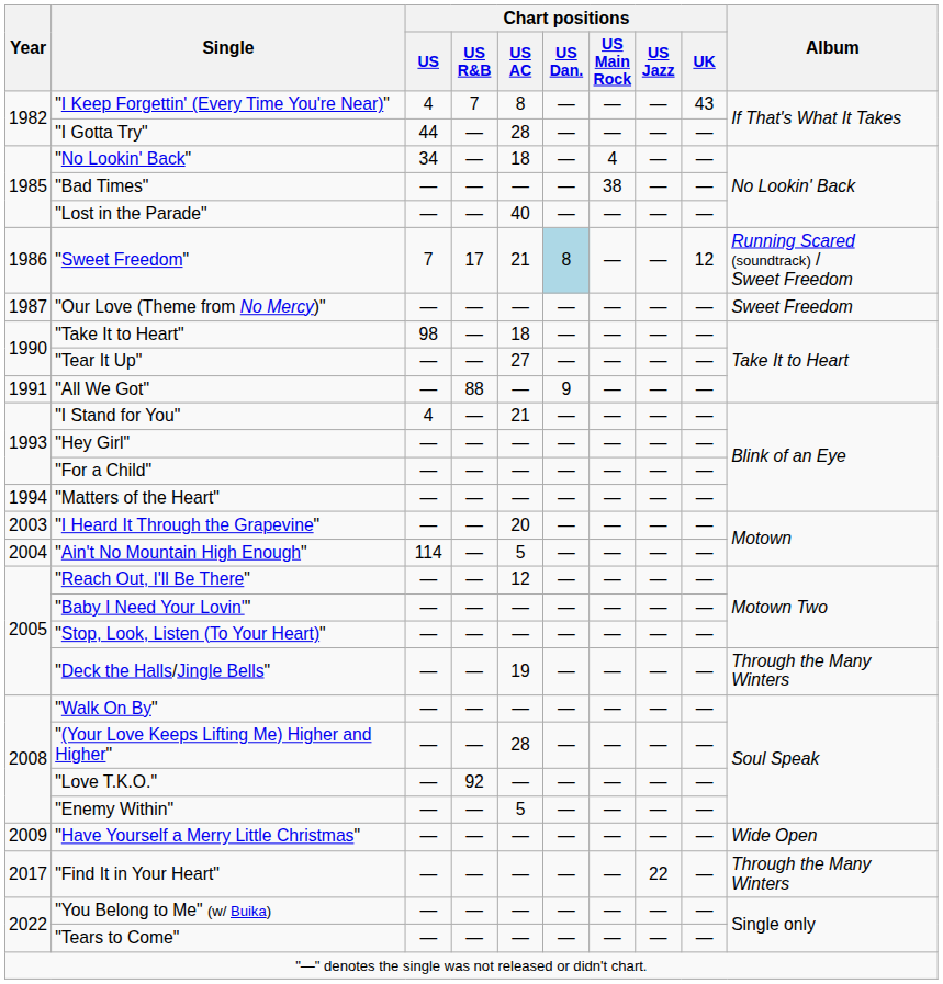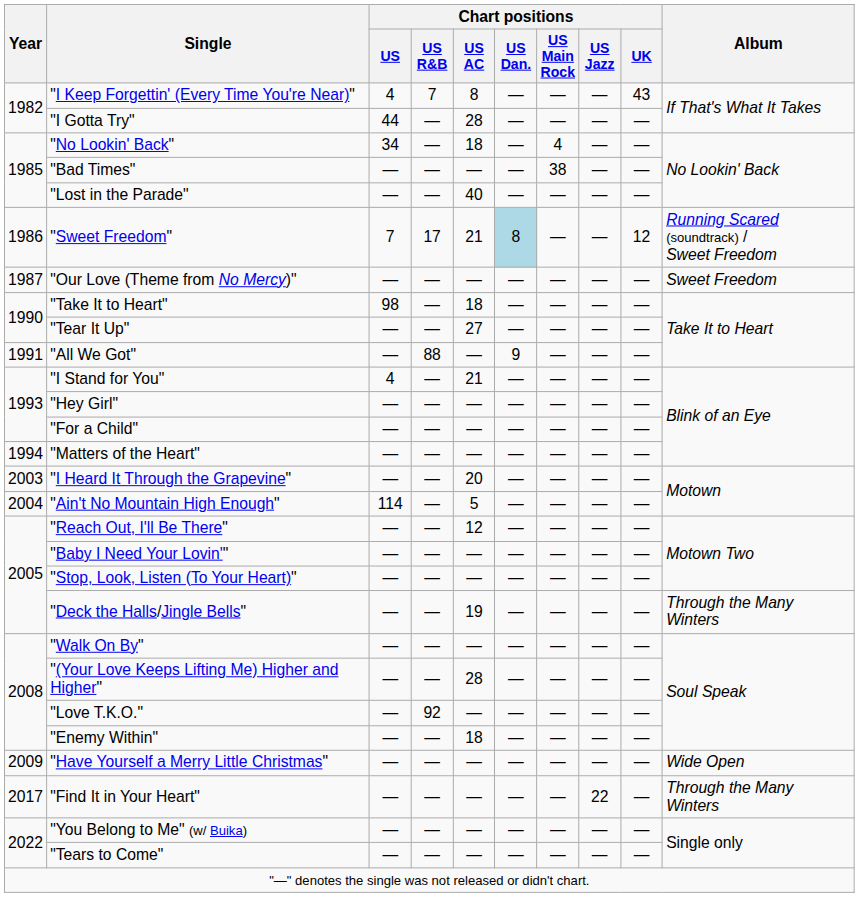 <table class="wikitable" style="text-align:center;">
 <tr>
 <th rowspan="2">Year</th>
 <th rowspan="2">Single</th>
 <th colspan="7">Chart positions</th>
 <th rowspan="2">Album</th>
 </tr>
 <tr>
 <th scope="col" style="width:2.5em;font-size:90%;"><a href='#'>US</a><br></th>
 <th scope="col" style="width:2.5em;font-size:90%;"><a href='#'>US R&B</a><br></th>
 <th scope="col" style="width:2.5em;font-size:90%;"><a href='#'>US AC</a><br></th>
 <th scope="col" style="width:2.5em;font-size:90%;"><a href='#'>US Dan.</a><br></th>
 <th scope="col" style="width:2.5em;font-size:90%;"><a href='#'>US Main Rock</a><br></th>
 <th scope="col" style="width:2.5em;font-size:90%;"><a href='#'>US Jazz</a><br></th>
 <th scope="col" style="width:2.5em;font-size:90%;"><a href='#'>UK</a> <br></th>
 </tr>
 <tr>
 <td rowspan="2">1982</td>
 <td align="left">"<a href='#'>I Keep Forgettin' (Every Time You're Near)</a>"</td>
 <td>4</td>
 <td>7</td>
 <td>8</td>
 <td>—</td>
 <td>—</td>
 <td>—</td>
 <td>43</td>
 <td align="left" rowspan="2"><em>If That's What It Takes</em></td>
 </tr>
 <tr>
 <td align="left">"I Gotta Try"</td>
 <td>44</td>
 <td>—</td>
 <td>28</td>
 <td>—</td>
 <td>—</td>
 <td>—</td>
 <td>—</td>
 </tr>
 <tr>
 <td rowspan="3">1985</td>
 <td align="left">"<a href='#'>No Lookin' Back</a>"</td>
 <td>34</td>
 <td>—</td>
 <td>18</td>
 <td>—</td>
 <td>4</td>
 <td>—</td>
 <td>—</td>
 <td align="left" rowspan="3"><em>No Lookin' Back</em></td>
 </tr>
 <tr>
 <td align="left">"Bad Times"</td>
 <td>—</td>
 <td>—</td>
 <td>—</td>
 <td>—</td>
 <td>38</td>
 <td>—</td>
 <td>—</td>
 </tr>
 <tr>
 <td align="left">"Lost in the Parade"</td>
 <td>—</td>
 <td>—</td>
 <td>40</td>
 <td>—</td>
 <td>—</td>
 <td>—</td>
 <td>—</td>
 </tr>
 <tr>
 <td>1986</td>
 <td align="left">"<a href='#'>Sweet Freedom</a>"</td>
 <td>7</td>
 <td>17</td>
 <td>21</td>
 <td style="background: lightblue;">8</td>
 <td>—</td>
 <td>—</td>
 <td>12</td>
 <td align="left"><em><a href='#'>Running Scared</a></em> <small>(soundtrack)</small> / <br> <em>Sweet Freedom</em></td>
 </tr>
 <tr>
 <td>1987</td>
 <td align="left">"Our Love (Theme from <em><a href='#'>No Mercy</a></em>)"</td>
 <td>—</td>
 <td>—</td>
 <td>—</td>
 <td>—</td>
 <td>—</td>
 <td>—</td>
 <td>—</td>
 <td align="left"><em>Sweet Freedom</em></td>
 </tr>
 <tr>
 <td rowspan="2">1990</td>
 <td align="left">"Take It to Heart"</td>
 <td>98</td>
 <td>—</td>
 <td>18</td>
 <td>—</td>
 <td>—</td>
 <td>—</td>
 <td>—</td>
 <td align="left" rowspan="3"><em>Take It to Heart</em></td>
 </tr>
 <tr>
 <td align="left">"Tear It Up"</td>
 <td>—</td>
 <td>—</td>
 <td>27</td>
 <td>—</td>
 <td>—</td>
 <td>—</td>
 <td>—</td>
 </tr>
 <tr>
 <td>1991</td>
 <td align="left">"All We Got"</td>
 <td>—</td>
 <td>88</td>
 <td>—</td>
 <td>9</td>
 <td>—</td>
 <td>—</td>
 <td>—</td>
 </tr>
 <tr>
 <td rowspan="3">1993</td>
 <td align="left">"I Stand for You"</td>
 <td>4</td>
 <td>—</td>
 <td>21</td>
 <td>—</td>
 <td>—</td>
 <td>—</td>
 <td>—</td>
 <td align="left" rowspan="4"><em>Blink of an Eye</em></td>
 </tr>
 <tr>
 <td align="left">"Hey Girl"</td>
 <td>—</td>
 <td>—</td>
 <td>—</td>
 <td>—</td>
 <td>—</td>
 <td>—</td>
 <td>—</td>
 </tr>
 <tr>
 <td align="left">"For a Child"</td>
 <td>—</td>
 <td>—</td>
 <td>—</td>
 <td>—</td>
 <td>—</td>
 <td>—</td>
 <td>—</td>
 </tr>
 <tr>
 <td>1994</td>
 <td align="left">"Matters of the Heart"</td>
 <td>—</td>
 <td>—</td>
 <td>—</td>
 <td>—</td>
 <td>—</td>
 <td>—</td>
 <td>—</td>
 </tr>
 <tr>
 <td>2003</td>
 <td align="left">"<a href='#'>I Heard It Through the Grapevine</a>"</td>
 <td>—</td>
 <td>—</td>
 <td>20</td>
 <td>—</td>
 <td>—</td>
 <td>—</td>
 <td>—</td>
 <td align="left" rowspan="2"><em>Motown</em></td>
 </tr>
 <tr>
 <td>2004</td>
 <td align="left">"<a href='#'>Ain't No Mountain High Enough</a>"</td>
 <td>114</td>
 <td>—</td>
 <td>5</td>
 <td>—</td>
 <td>—</td>
 <td>—</td>
 <td>—</td>
 </tr>
 <tr>
 <td rowspan="4">2005</td>
 <td align="left">"<a href='#'>Reach Out, I'll Be There</a>"</td>
 <td>—</td>
 <td>—</td>
 <td>12</td>
 <td>—</td>
 <td>—</td>
 <td>—</td>
 <td>—</td>
 <td align="left" rowspan="3"><em>Motown Two</em></td>
 </tr>
 <tr>
 <td align="left">"<a href='#'>Baby I Need Your Lovin'</a>"</td>
 <td>—</td>
 <td>—</td>
 <td>—</td>
 <td>—</td>
 <td>—</td>
 <td>—</td>
 <td>—</td>
 </tr>
 <tr>
 <td align="left">"<a href='#'>Stop, Look, Listen (To Your Heart)</a>"</td>
 <td>—</td>
 <td>—</td>
 <td>—</td>
 <td>—</td>
 <td>—</td>
 <td>—</td>
 <td>—</td>
 </tr>
 <tr>
 <td align="left">"<a href='#'>Deck the Halls</a>/<a href='#'>Jingle Bells</a>"</td>
 <td>—</td>
 <td>—</td>
 <td>19</td>
 <td>—</td>
 <td>—</td>
 <td>—</td>
 <td>—</td>
 <td align="left"><em>Through the Many Winters</em></td>
 </tr>
 <tr>
 <td rowspan="4">2008</td>
 <td align="left">"<a href='#'>Walk On By</a>"</td>
 <td>—</td>
 <td>—</td>
 <td>—</td>
 <td>—</td>
 <td>—</td>
 <td>—</td>
 <td>—</td>
 <td align="left" rowspan="4"><em>Soul Speak</em></td>
 </tr>
 <tr>
 <td align="left">"<a href='#'>(Your Love Keeps Lifting Me) Higher and Higher</a>"</td>
 <td>—</td>
 <td>—</td>
 <td>28</td>
 <td>—</td>
 <td>—</td>
 <td>—</td>
 <td>—</td>
 </tr>
 <tr>
 <td align="left">"Love T.K.O."</td>
 <td>—</td>
 <td>92</td>
 <td>—</td>
 <td>—</td>
 <td>—</td>
 <td>—</td>
 <td>—</td>
 </tr>
 <tr>
 <td align="left">"Enemy Within"</td>
 <td>—</td>
 <td>—</td>
-<td>5</td>
+<td>18</td>
 <td>—</td>
 <td>—</td>
 <td>—</td>
 <td>—</td>
 </tr>
 <tr>
 <td>2009</td>
 <td align="left">"<a href='#'>Have Yourself a Merry Little Christmas</a>"</td>
 <td>—</td>
 <td>—</td>
 <td>—</td>
 <td>—</td>
 <td>—</td>
 <td>—</td>
 <td>—</td>
 <td align="left"><em>Wide Open</em></td>
 </tr>
 <tr>
 <td>2017</td>
 <td align="left">"Find It in Your Heart"</td>
 <td>—</td>
 <td>—</td>
 <td>—</td>
 <td>—</td>
 <td>—</td>
 <td>22</td>
 <td>—</td>
 <td align="left"><em>Through the Many Winters</em></td>
 </tr>
 <tr>
 <td rowspan="2">2022</td>
 <td align="left">"You Belong to Me" <small>(w/ <a href='#'>Buika</a>)</small></td>
 <td>—</td>
 <td>—</td>
 <td>—</td>
 <td>—</td>
 <td>—</td>
 <td>—</td>
 <td>—</td>
 <td align="left" rowspan="2">Single only</td>
 </tr>
 <tr>
 <td align="left">"Tears to Come"</td>
 <td>—</td>
 <td>—</td>
 <td>—</td>
 <td>—</td>
 <td>—</td>
 <td>—</td>
 <td>—</td>
 </tr>
 <tr>
 <td colspan="10" align="center"><small>"—" denotes the single was not released or didn't chart.</small></td>
 </tr>
 </table>
